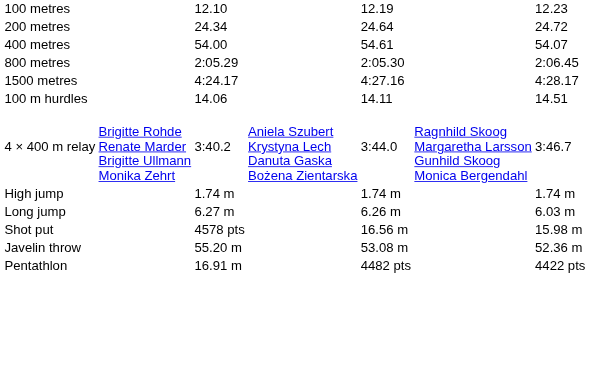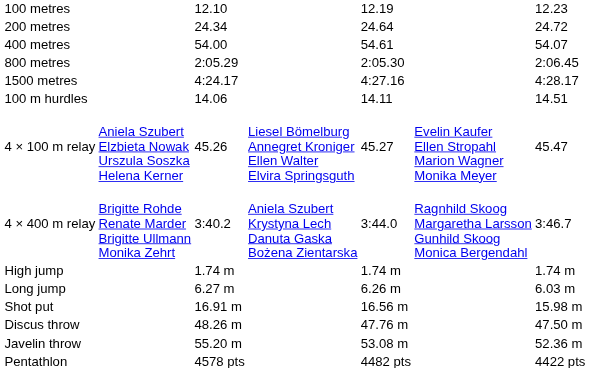 <table>
 <tr>
 <td>100 metres</td>
 <td></td>
 <td>12.10</td>
 <td></td>
 <td>12.19</td>
 <td></td>
 <td>12.23</td>
 </tr>
 <tr>
 <td>200 metres</td>
 <td></td>
 <td>24.34</td>
 <td></td>
 <td>24.64</td>
 <td></td>
 <td>24.72</td>
 </tr>
 <tr>
 <td>400 metres</td>
 <td></td>
 <td>54.00</td>
 <td></td>
 <td>54.61</td>
 <td></td>
 <td>54.07</td>
 </tr>
 <tr>
 <td>800 metres</td>
 <td></td>
 <td>2:05.29</td>
 <td></td>
 <td>2:05.30</td>
 <td></td>
 <td>2:06.45</td>
 </tr>
 <tr>
 <td>1500 metres</td>
 <td></td>
 <td>4:24.17</td>
 <td></td>
 <td>4:27.16</td>
 <td></td>
 <td>4:28.17</td>
 </tr>
 <tr>
 <td>100 m hurdles</td>
 <td></td>
 <td>14.06</td>
 <td></td>
 <td>14.11</td>
 <td></td>
 <td>14.51</td>
 </tr>
 <tr>
+<td>4 × 100 m relay</td>
+<td><br><a href='#'>Aniela Szubert</a><br><a href='#'>Elzbieta Nowak</a><br><a href='#'>Urszula Soszka</a><br><a href='#'>Helena Kerner</a></td>
+<td>45.26</td>
+<td><br><a href='#'>Liesel Bömelburg</a><br><a href='#'>Annegret Kroniger</a><br><a href='#'>Ellen Walter</a><br><a href='#'>Elvira Springsguth</a></td>
+<td>45.27</td>
+<td><br><a href='#'>Evelin Kaufer</a><br><a href='#'>Ellen Stropahl</a><br><a href='#'>Marion Wagner</a><br><a href='#'>Monika Meyer</a></td>
+<td>45.47</td>
+</tr>
+<tr>
 <td>4 × 400 m relay</td>
 <td><br><a href='#'>Brigitte Rohde</a><br><a href='#'>Renate Marder</a><br><a href='#'>Brigitte Ullmann</a><br><a href='#'>Monika Zehrt</a></td>
 <td>3:40.2</td>
 <td><br><a href='#'>Aniela Szubert</a><br><a href='#'>Krystyna Lech</a><br><a href='#'>Danuta Gaska</a><br><a href='#'>Bożena Zientarska</a></td>
 <td>3:44.0</td>
 <td><br><a href='#'>Ragnhild Skoog</a><br><a href='#'>Margaretha Larsson</a><br><a href='#'>Gunhild Skoog</a><br><a href='#'>Monica Bergendahl</a></td>
 <td>3:46.7</td>
 </tr>
 <tr>
 <td>High jump</td>
 <td></td>
 <td>1.74 m</td>
 <td></td>
 <td>1.74 m</td>
 <td></td>
 <td>1.74 m</td>
 </tr>
 <tr>
 <td>Long jump</td>
 <td></td>
 <td>6.27 m</td>
 <td></td>
 <td>6.26 m</td>
 <td></td>
 <td>6.03 m</td>
 </tr>
 <tr>
 <td>Shot put</td>
 <td></td>
-<td>4578 pts</td>
+<td>16.91 m</td>
 <td></td>
 <td>16.56 m</td>
 <td></td>
 <td>15.98 m</td>
+</tr>
+<tr>
+<td>Discus throw</td>
+<td></td>
+<td>48.26 m</td>
+<td></td>
+<td>47.76 m</td>
+<td></td>
+<td>47.50 m</td>
 </tr>
 <tr>
 <td>Javelin throw</td>
 <td></td>
 <td>55.20 m</td>
 <td></td>
 <td>53.08 m</td>
 <td></td>
 <td>52.36 m</td>
 </tr>
 <tr>
 <td>Pentathlon</td>
 <td></td>
-<td>16.91 m</td>
+<td>4578 pts</td>
 <td></td>
 <td>4482 pts</td>
 <td></td>
 <td>4422 pts</td>
 </tr>
 </table>
